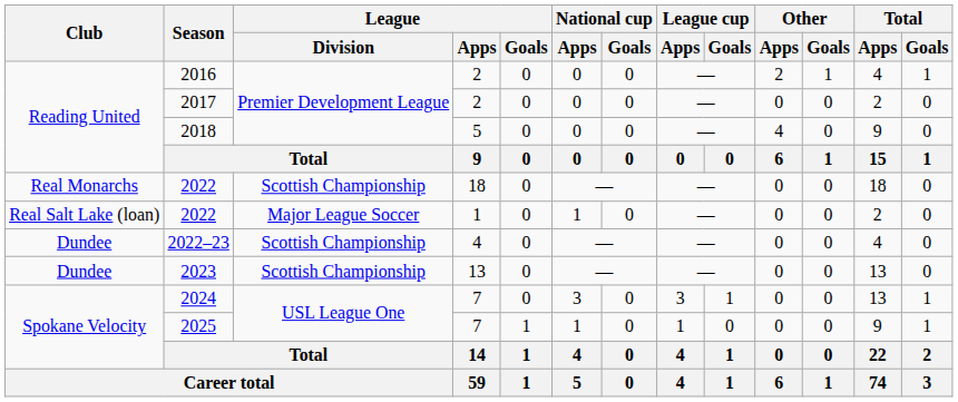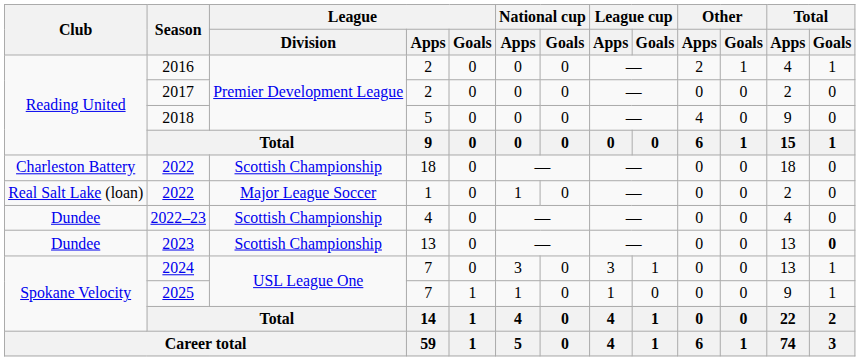 <table class="wikitable" style="text-align:center">
 <tr>
 <th rowspan="2">Club</th>
 <th rowspan="2">Season</th>
 <th colspan="3">League</th>
 <th colspan="2">National cup</th>
 <th colspan="2">League cup</th>
 <th colspan="2">Other</th>
 <th colspan="2">Total</th>
 </tr>
 <tr>
 <th>Division</th>
 <th>Apps</th>
 <th>Goals</th>
 <th>Apps</th>
 <th>Goals</th>
 <th>Apps</th>
 <th>Goals</th>
 <th>Apps</th>
 <th>Goals</th>
 <th>Apps</th>
 <th>Goals</th>
 </tr>
 <tr>
 <td rowspan="4"><a href='#'>Reading United</a></td>
 <td>2016</td>
 <td rowspan="3"><a href='#'>Premier Development League</a></td>
 <td>2</td>
 <td>0</td>
 <td>0</td>
 <td>0</td>
 <td colspan="2">—</td>
 <td>2</td>
 <td>1</td>
 <td>4</td>
 <td>1</td>
 </tr>
 <tr>
 <td>2017</td>
 <td>2</td>
 <td>0</td>
 <td>0</td>
 <td>0</td>
 <td colspan="2">—</td>
 <td>0</td>
 <td>0</td>
 <td>2</td>
 <td>0</td>
 </tr>
 <tr>
 <td>2018</td>
 <td>5</td>
 <td>0</td>
 <td>0</td>
 <td>0</td>
 <td colspan="2">—</td>
 <td>4</td>
 <td>0</td>
 <td>9</td>
 <td>0</td>
 </tr>
 <tr>
 <th colspan="2">Total</th>
 <th>9</th>
 <th>0</th>
 <th>0</th>
 <th>0</th>
 <th>0</th>
 <th>0</th>
 <th>6</th>
 <th>1</th>
 <th>15</th>
 <th>1</th>
 </tr>
 <tr>
-<td><a href='#'>Real Monarchs</a></td>
+<td><a href='#'>Charleston Battery</a></td>
 <td><a href='#'>2022</a></td>
 <td><a href='#'>Scottish Championship</a></td>
 <td>18</td>
 <td>0</td>
 <td colspan="2">—</td>
 <td colspan="2">—</td>
 <td>0</td>
 <td>0</td>
 <td>18</td>
 <td>0</td>
 </tr>
 <tr>
 <td><a href='#'>Real Salt Lake</a> (loan)</td>
 <td><a href='#'>2022</a></td>
 <td><a href='#'>Major League Soccer</a></td>
 <td>1</td>
 <td>0</td>
 <td>1</td>
 <td>0</td>
 <td colspan="2">—</td>
 <td>0</td>
 <td>0</td>
 <td>2</td>
 <td>0</td>
 </tr>
 <tr>
 <td><a href='#'>Dundee</a></td>
 <td><a href='#'>2022–23</a></td>
 <td><a href='#'>Scottish Championship</a></td>
 <td>4</td>
 <td>0</td>
 <td colspan="2">—</td>
 <td colspan="2">—</td>
 <td>0</td>
 <td>0</td>
 <td>4</td>
 <td>0</td>
 </tr>
 <tr>
 <td><a href='#'>Dundee</a></td>
 <td><a href='#'>2023</a></td>
 <td><a href='#'>Scottish Championship</a></td>
 <td>13</td>
 <td>0</td>
 <td colspan="2">—</td>
 <td colspan="2">—</td>
 <td>0</td>
 <td>0</td>
 <td>13</td>
-<td>0</td>
+<td><strong>0</strong></td>
 </tr>
 <tr>
 <td rowspan="3"><a href='#'>Spokane Velocity</a></td>
 <td><a href='#'>2024</a></td>
 <td rowspan="2"><a href='#'>USL League One</a></td>
 <td>7</td>
 <td>0</td>
 <td>3</td>
 <td>0</td>
 <td>3</td>
 <td>1</td>
 <td>0</td>
 <td>0</td>
 <td>13</td>
 <td>1</td>
 </tr>
 <tr>
 <td><a href='#'>2025</a></td>
 <td>7</td>
 <td>1</td>
 <td>1</td>
 <td>0</td>
 <td>1</td>
 <td>0</td>
 <td>0</td>
 <td>0</td>
 <td>9</td>
 <td>1</td>
 </tr>
 <tr>
 <th colspan="2">Total</th>
 <th>14</th>
 <th>1</th>
 <th>4</th>
 <th>0</th>
 <th>4</th>
 <th>1</th>
 <th>0</th>
 <th>0</th>
 <th>22</th>
 <th>2</th>
 </tr>
 <tr>
 <th colspan="3">Career total</th>
 <th>59</th>
 <th>1</th>
 <th>5</th>
 <th>0</th>
 <th>4</th>
 <th>1</th>
 <th>6</th>
 <th>1</th>
 <th>74</th>
 <th>3</th>
 </tr>
 </table>
